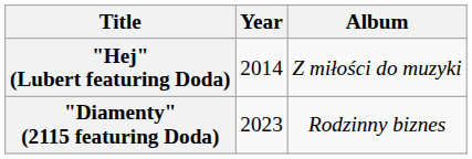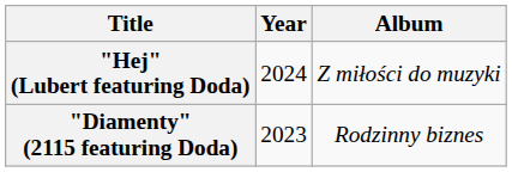 <table class="wikitable plainrowheaders" style="text-align:center;">
 <tr>
 <th scope="col">Title</th>
 <th scope="col">Year</th>
 <th scope="col">Album</th>
 </tr>
 <tr>
 <th scope="row">"Hej"<br><span>(Lubert featuring Doda)</span></th>
-<td>2014</td>
+<td>2024</td>
 <td><em>Z miłości do muzyki</em></td>
 </tr>
 <tr>
 <th scope="row">"Diamenty"<br><span>(2115 featuring Doda)</span></th>
 <td>2023</td>
 <td><em>Rodzinny biznes</em></td>
 </tr>
 </table>
